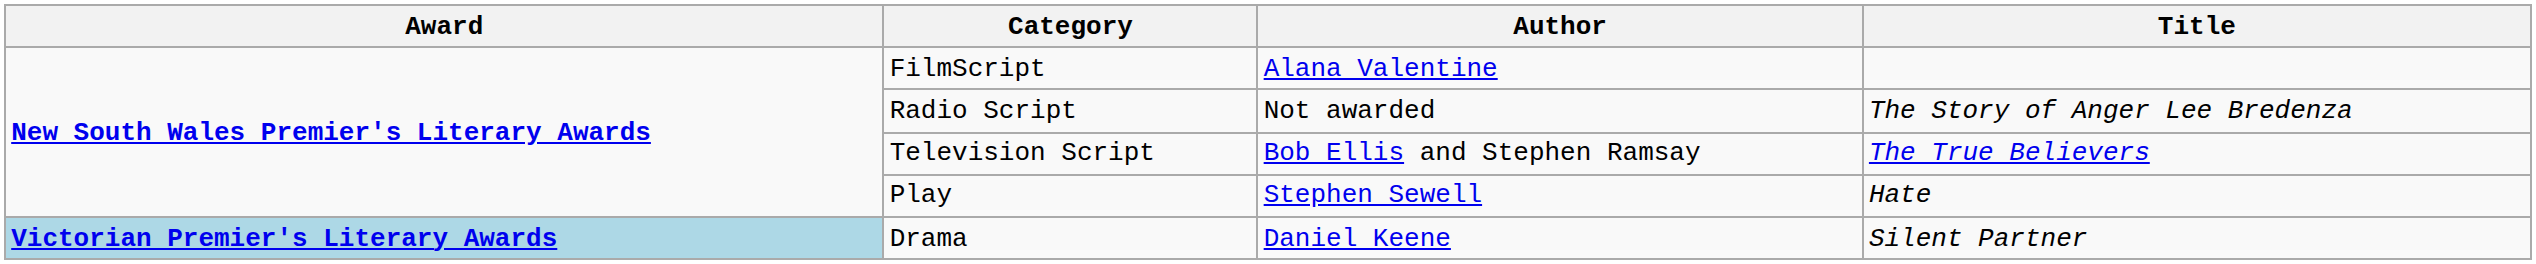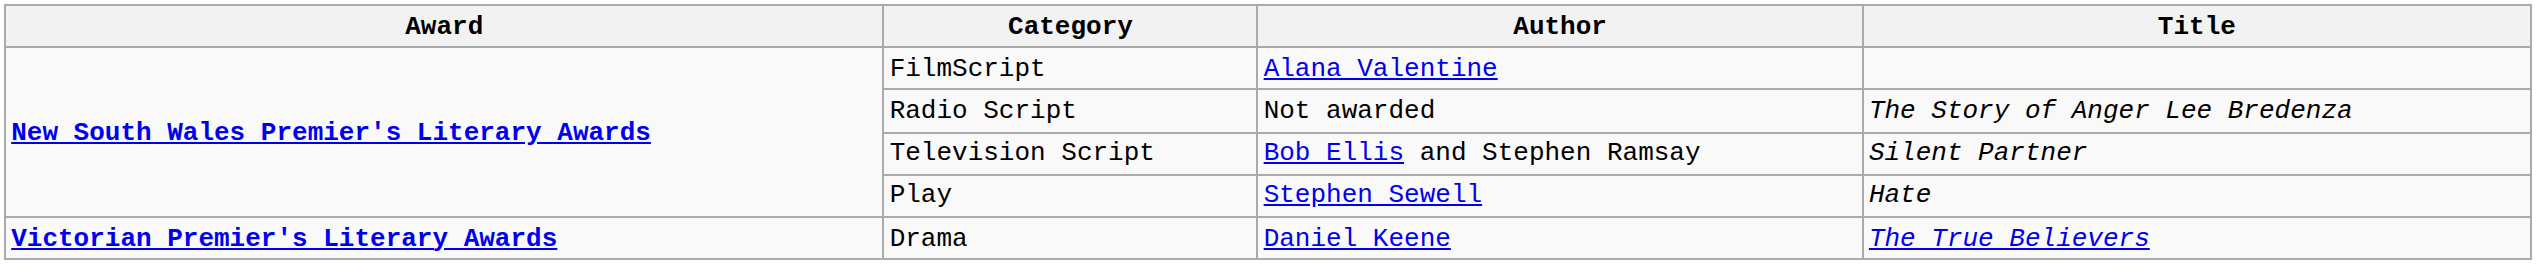 <table class="wikitable" width=100%>
 <tr>
 <th>Award</th>
 <th>Category</th>
 <th>Author</th>
 <th>Title</th>
 </tr>
 <tr>
 <td rowspan=4><strong><a href='#'>New South Wales Premier's Literary Awards</a></strong></td>
 <td>FilmScript</td>
 <td><a href='#'>Alana Valentine</a></td>
 <td></td>
 </tr>
 <tr>
 <td>Radio Script</td>
 <td>Not awarded</td>
 <td><em>The Story of Anger Lee Bredenza</em></td>
 </tr>
 <tr>
 <td>Television Script</td>
 <td><a href='#'>Bob Ellis</a> and Stephen Ramsay</td>
-<td><em><a href='#'>The True Believers</a></em></td>
+<td><em>Silent Partner</em></td>
 </tr>
 <tr>
 <td>Play</td>
 <td><a href='#'>Stephen Sewell</a></td>
 <td><em>Hate</em></td>
 </tr>
 <tr>
-<td style="background: lightblue;"><strong><a href='#'>Victorian Premier's Literary Awards</a></strong></td>
+<td><strong><a href='#'>Victorian Premier's Literary Awards</a></strong></td>
 <td>Drama</td>
 <td><a href='#'>Daniel Keene</a></td>
-<td><em>Silent Partner</em></td>
+<td><em><a href='#'>The True Believers</a></em></td>
 </tr>
 <tr>
 </tr>
 </table>
